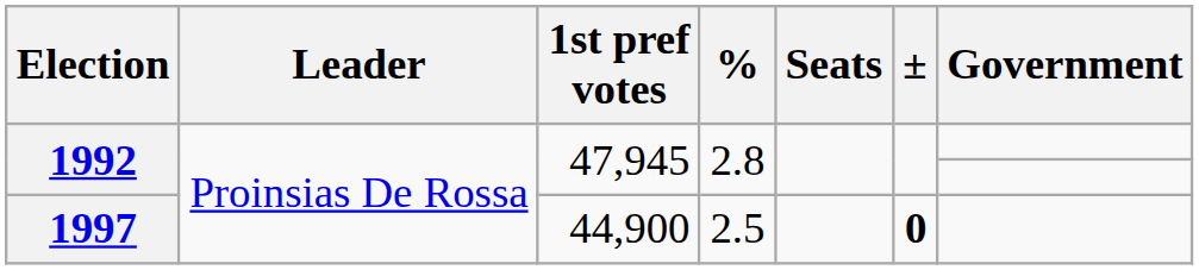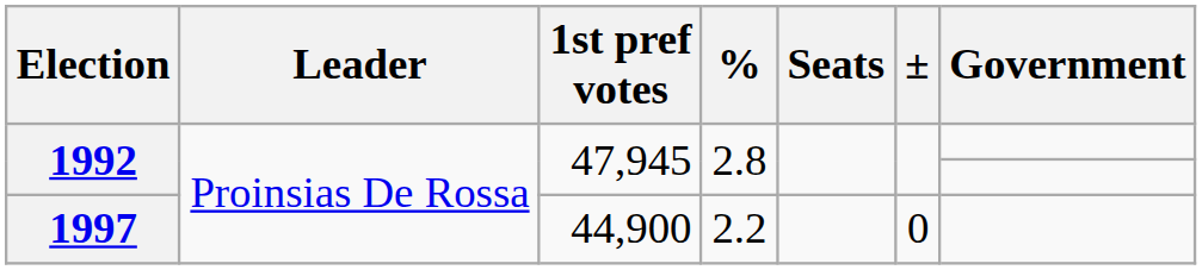 <table class="wikitable" style="font-size:100%; text-align:right;">
 <tr>
 <th>Election</th>
 <th>Leader</th>
 <th>1st pref<br>votes</th>
 <th>%</th>
 <th>Seats</th>
 <th>±</th>
 <th>Government</th>
 </tr>
 <tr>
 <th rowspan="2"><a href='#'>1992</a></th>
 <td align=left  rowspan="3"><a href='#'>Proinsias De Rossa</a></td>
 <td rowspan="2">47,945</td>
 <td rowspan="2">2.8</td>
 <td rowspan="2"></td>
 <td rowspan="2"></td>
 <td> </td>
 </tr>
 <tr>
 <td></td>
 </tr>
 <tr>
 <th><a href='#'>1997</a></th>
 <td>44,900 </td>
-<td>2.5 </td>
+<td>2.2 </td>
 <td></td>
-<td><strong> 0</strong></td>
+<td> 0</td>
 <td></td>
 </tr>
 </table>
